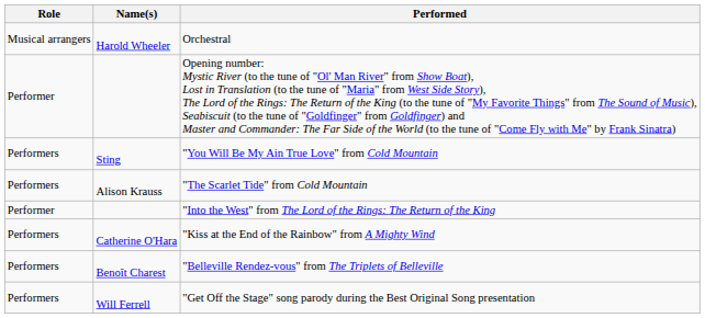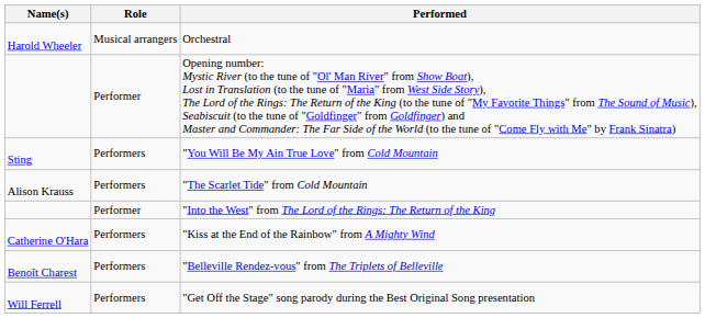 <table class="wikitable sortable">
 <tr>
+<th>Name(s)</th>
 <th>Role</th>
-<th>Name(s)</th>
 <th>Performed</th>
 </tr>
 <tr>
+<td><br><a href='#'>Harold Wheeler</a></td>
 <td>Musical arrangers</td>
-<td><br><a href='#'>Harold Wheeler</a></td>
 <td>Orchestral</td>
 </tr>
 <tr>
+<td></td>
 <td>Performer</td>
-<td></td>
 <td>Opening number:<br><em>Mystic River</em> (to the tune of "<a href='#'>Ol' Man River</a>" from <em><a href='#'>Show Boat</a></em>), <br><em>Lost in Translation</em> (to the tune of "<a href='#'>Maria</a>" from <em><a href='#'>West Side Story</a></em>), <br><em>The Lord of the Rings: The Return of the King</em> (to the tune of "<a href='#'>My Favorite Things</a>" from <em><a href='#'>The Sound of Music</a></em>), <br><em>Seabiscuit</em> (to the tune of "<a href='#'>Goldfinger</a>" from <em><a href='#'>Goldfinger</a></em>) and <br><em>Master and Commander: The Far Side of the World</em> (to the tune of "<a href='#'>Come Fly with Me</a>" by <a href='#'>Frank Sinatra</a>)</td>
 </tr>
 <tr>
+<td><br><a href='#'>Sting</a></td>
 <td>Performers</td>
-<td><br><a href='#'>Sting</a></td>
 <td>"<a href='#'>You Will Be My Ain True Love</a>" from <em><a href='#'>Cold Mountain</a></em></td>
 </tr>
 <tr>
+<td><br>Alison Krauss</td>
 <td>Performers</td>
-<td><br>Alison Krauss</td>
 <td>"<a href='#'>The Scarlet Tide</a>" from <em>Cold Mountain</em></td>
 </tr>
 <tr>
+<td></td>
 <td>Performer</td>
-<td></td>
 <td>"<a href='#'>Into the West</a>" from <em><a href='#'>The Lord of the Rings: The Return of the King</a></em></td>
 </tr>
 <tr>
+<td><br><a href='#'>Catherine O'Hara</a></td>
 <td>Performers</td>
-<td><br><a href='#'>Catherine O'Hara</a></td>
 <td>"Kiss at the End of the Rainbow" from <em><a href='#'>A Mighty Wind</a></em></td>
 </tr>
 <tr>
+<td><br><a href='#'>Benoît Charest</a></td>
 <td>Performers</td>
-<td><br><a href='#'>Benoît Charest</a></td>
 <td>"<a href='#'>Belleville Rendez-vous</a>" from <em><a href='#'>The Triplets of Belleville</a></em></td>
 </tr>
 <tr>
+<td><br><a href='#'>Will Ferrell</a></td>
 <td>Performers</td>
-<td><br><a href='#'>Will Ferrell</a></td>
 <td>"Get Off the Stage" song parody during the Best Original Song presentation</td>
 </tr>
 </table>
